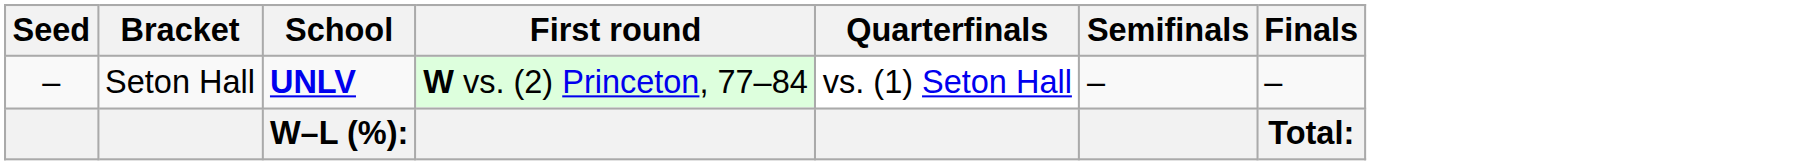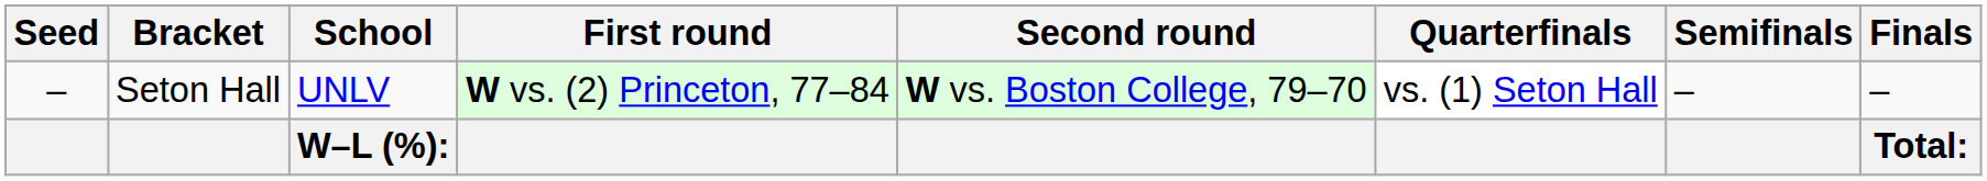 <table class="wikitable" style="white-space:nowrap; font-size:100%;">
 <tr>
 <th>Seed</th>
 <th>Bracket</th>
 <th>School</th>
 <th>First round</th>
+<th>Second round</th>
 <th>Quarterfinals</th>
 <th>Semifinals</th>
 <th>Finals</th>
 </tr>
 <tr>
 <td align="center">–</td>
 <td>Seton Hall</td>
-<td><strong><a href='#'>UNLV</a></strong></td>
+<td><a href='#'>UNLV</a></td>
 <td style="background:#ddffdd;"><strong>W</strong> vs. (2) <a href='#'>Princeton</a>, 77–84</td>
+<td style="background:#ddffdd;"><strong>W</strong> vs. <a href='#'>Boston College</a>, 79–70</td>
 <td style="background:#FFF;">vs. (1) <a href='#'>Seton Hall</a></td>
 <td>–</td>
 <td>–</td>
 </tr>
 <tr>
 <th></th>
 <th></th>
 <th>W–L (%):</th>
 <th></th>
 <th></th>
 <th></th>
+<th></th>
 <th>Total: </th>
 </tr>
 </table>
